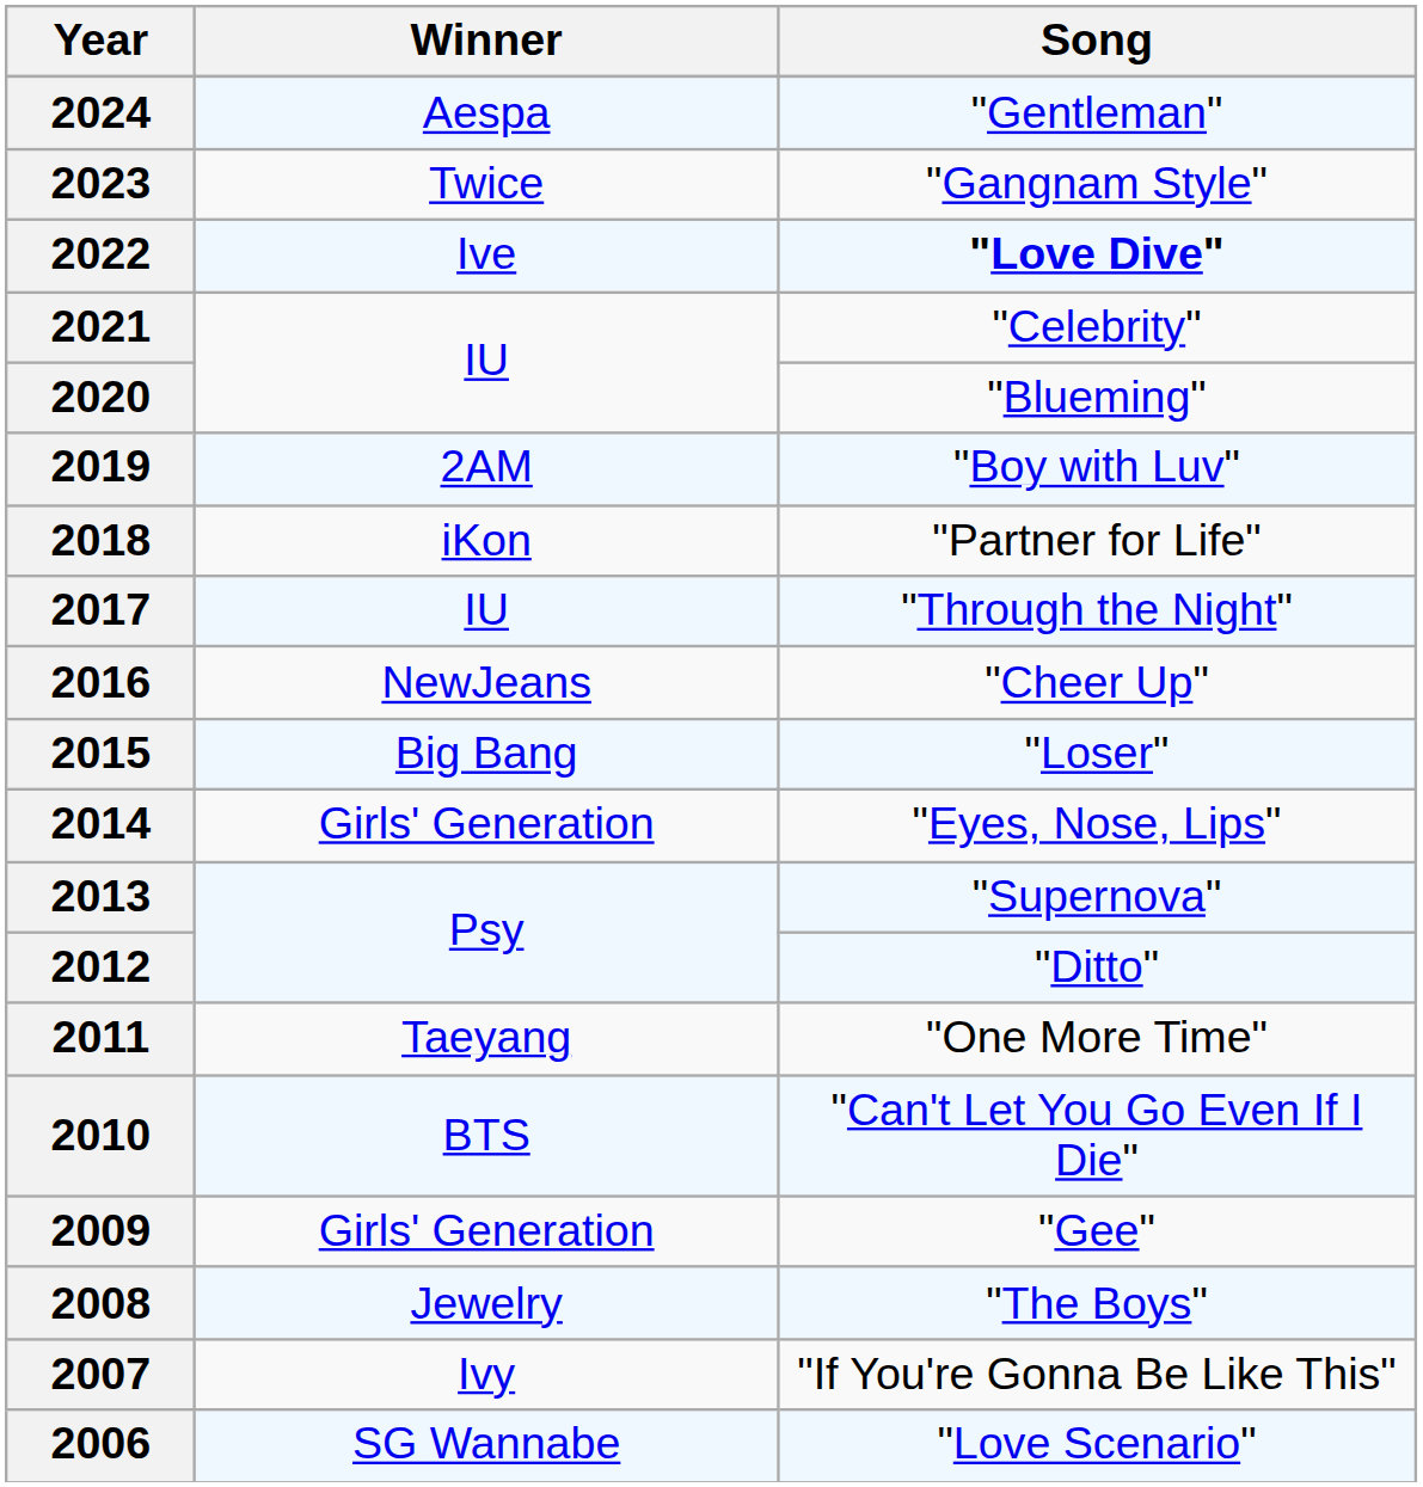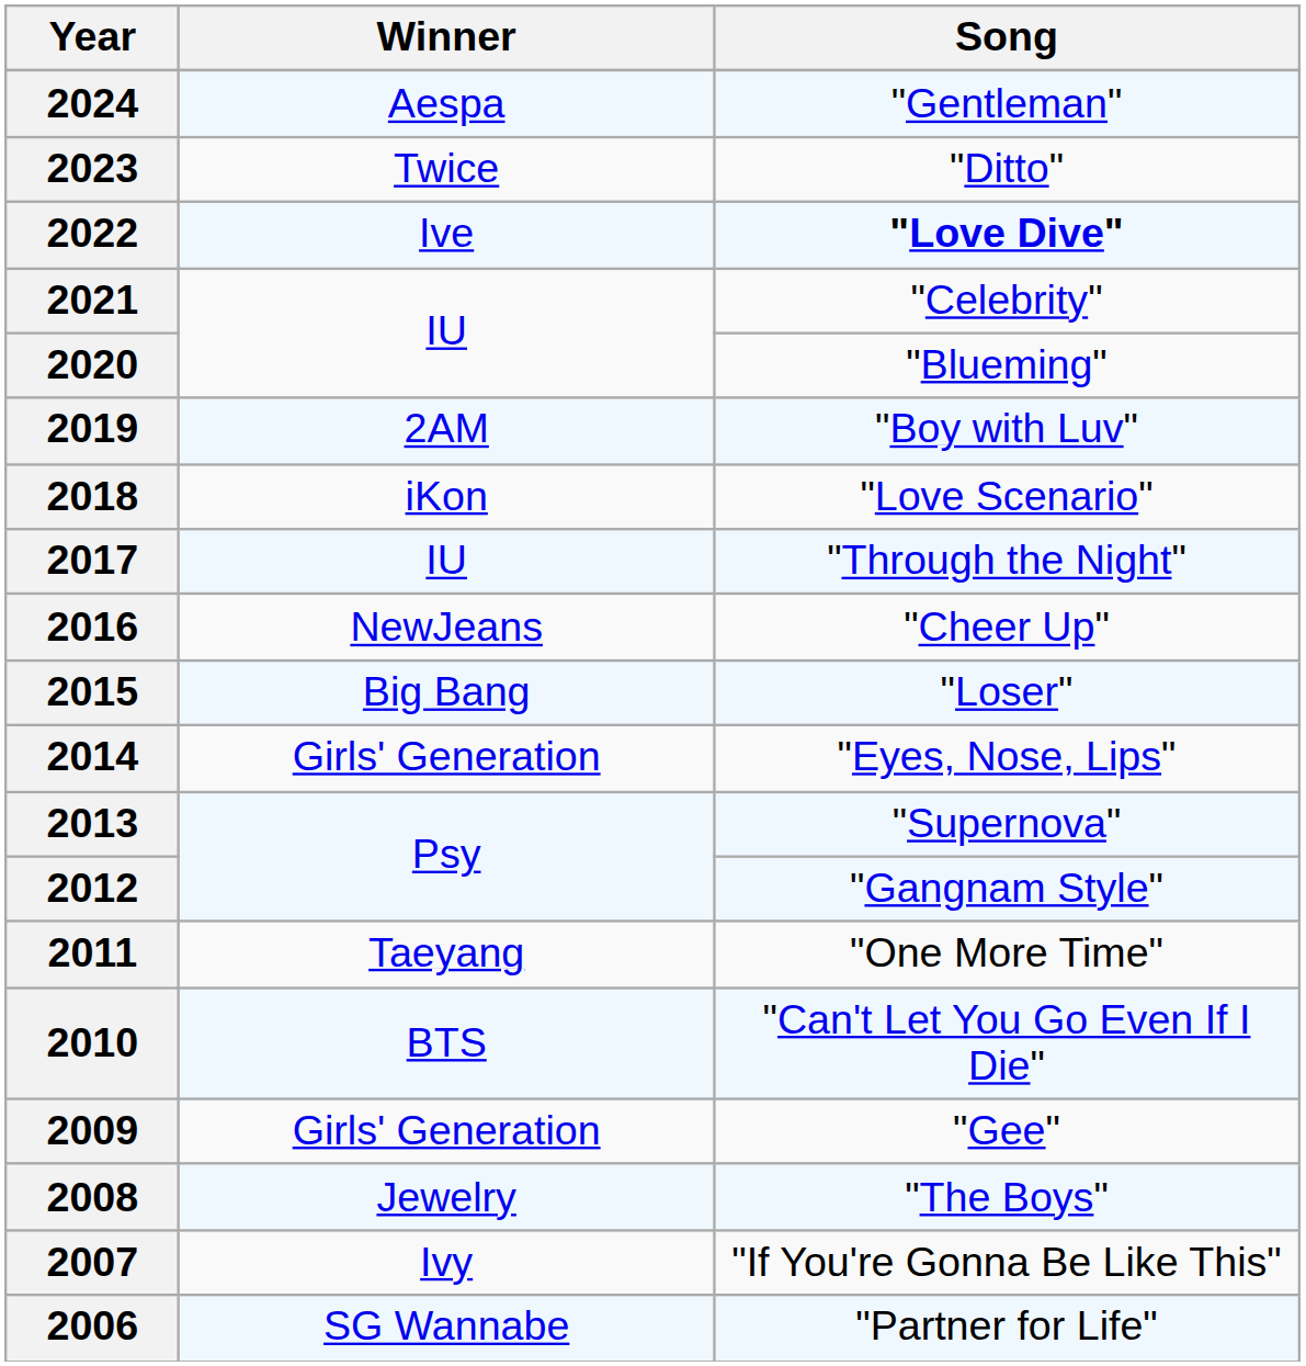 <table class="wikitable plainrowheaders" style="text-align: center">
 <tr>
 <th scope="col" width="60">Year</th>
 <th scope="col" width="200">Winner</th>
 <th scope="col" width="220">Song</th>
 </tr>
 <tr>
 </tr>
 <tr style="background:#F0F8FF">
 <th scope="row" style="text-align:center;">2024</th>
 <td><a href='#'>Aespa</a></td>
 <td>"<a href='#'>Gentleman</a>"</td>
 </tr>
 <tr>
 <th scope="row" style="text-align:center;">2023</th>
 <td><a href='#'>Twice</a></td>
-<td>"<a href='#'>Gangnam Style</a>"</td>
+<td>"<a href='#'>Ditto</a>"</td>
 </tr>
 <tr style="background:#F0F8FF">
 <th scope="row" style="text-align:center;">2022</th>
 <td><a href='#'>Ive</a></td>
 <td><strong>"<a href='#'>Love Dive</a>"</strong></td>
 </tr>
 <tr>
 <th scope="row" style="text-align:center;">2021</th>
 <td rowspan="2"><a href='#'>IU</a></td>
 <td>"<a href='#'>Celebrity</a>"</td>
 </tr>
 <tr>
 <th scope="row" style="text-align:center;">2020</th>
 <td>"<a href='#'>Blueming</a>"</td>
 </tr>
 <tr style="background:#F0F8FF">
 <th scope="row" style="text-align:center;">2019</th>
 <td><a href='#'>2AM</a></td>
 <td>"<a href='#'>Boy with Luv</a>"</td>
 </tr>
 <tr>
 <th scope="row" style="text-align:center;">2018</th>
 <td><a href='#'>iKon</a></td>
-<td>"Partner for Life"</td>
+<td>"<a href='#'>Love Scenario</a>"</td>
 </tr>
 <tr style="background:#F0F8FF">
 <th scope="row" style="text-align:center;">2017</th>
 <td><a href='#'>IU</a></td>
 <td>"<a href='#'>Through the Night</a>"</td>
 </tr>
 <tr>
 <th scope="row" style="text-align:center;">2016</th>
 <td><a href='#'>NewJeans</a></td>
 <td>"<a href='#'>Cheer Up</a>"</td>
 </tr>
 <tr style="background:#F0F8FF">
 <th scope="row" style="text-align:center;">2015</th>
 <td><a href='#'>Big Bang</a></td>
 <td>"<a href='#'>Loser</a>"</td>
 </tr>
 <tr>
 <th scope="row" style="text-align:center;">2014</th>
 <td><a href='#'>Girls' Generation</a></td>
 <td>"<a href='#'>Eyes, Nose, Lips</a>"</td>
 </tr>
 <tr style="background:#F0F8FF">
 <th scope="row" style="text-align:center;">2013</th>
 <td rowspan="2"><a href='#'>Psy</a></td>
 <td>"<a href='#'>Supernova</a>"</td>
 </tr>
 <tr style="background:#F0F8FF">
 <th scope="row" style="text-align:center;">2012</th>
-<td>"<a href='#'>Ditto</a>"</td>
+<td>"<a href='#'>Gangnam Style</a>"</td>
 </tr>
 <tr>
 <th scope="row" style="text-align:center;">2011</th>
 <td><a href='#'>Taeyang</a></td>
 <td>"One More Time"</td>
 </tr>
 <tr style="background:#F0F8FF">
 <th scope="row" style="text-align:center;">2010</th>
 <td><a href='#'>BTS</a></td>
 <td>"<a href='#'>Can't Let You Go Even If I Die</a>"</td>
 </tr>
 <tr>
 <th scope="row" style="text-align:center;">2009</th>
 <td><a href='#'>Girls' Generation</a></td>
 <td>"<a href='#'>Gee</a>"</td>
 </tr>
 <tr style="background:#F0F8FF">
 <th scope="row" style="text-align:center;">2008</th>
 <td><a href='#'>Jewelry</a></td>
 <td>"<a href='#'>The Boys</a>"</td>
 </tr>
 <tr>
 <th scope="row" style="text-align:center;">2007</th>
 <td><a href='#'>Ivy</a></td>
 <td>"If You're Gonna Be Like This"</td>
 </tr>
 <tr style="background:#F0F8FF">
 <th scope="row" style="text-align:center;">2006</th>
 <td><a href='#'>SG Wannabe</a></td>
-<td>"<a href='#'>Love Scenario</a>"</td>
+<td>"Partner for Life"</td>
 </tr>
 </table>
